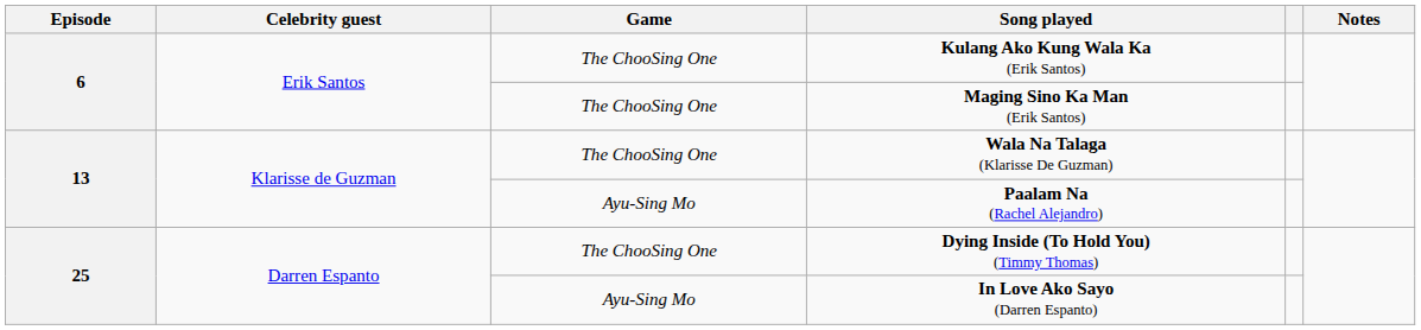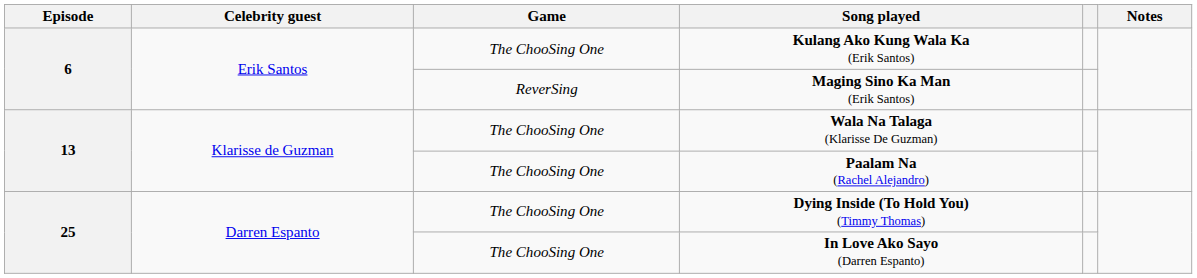 <table class="wikitable plainrowheaders collapsible" style="text-align:center;" font-size:80%;" width="100%">
 <tr>
 <th>Episode</th>
 <th>Celebrity guest</th>
 <th>Game</th>
 <th>Song played</th>
 <th></th>
 <th>Notes</th>
 </tr>
 <tr>
 <th rowspan="2">6</th>
 <td rowspan="2"><a href='#'>Erik Santos</a></td>
 <td><em>The ChooSing One</em></td>
 <td><strong>Kulang Ako Kung Wala Ka</strong><br><small>(Erik Santos)</small></td>
 <td></td>
 <td rowspan="2"></td>
 </tr>
 <tr>
-<td><em>The ChooSing One</em></td>
+<td><em>ReverSing</em></td>
 <td><strong>Maging Sino Ka Man</strong><br><small>(Erik Santos)</small></td>
 <td></td>
 </tr>
 <tr>
 <th rowspan="2">13</th>
 <td rowspan="2"><a href='#'>Klarisse de Guzman</a></td>
 <td><em>The ChooSing One</em></td>
 <td><strong>Wala Na Talaga</strong><br><small>(Klarisse De Guzman)</small></td>
 <td></td>
 <td rowspan="2"></td>
 </tr>
 <tr>
-<td><em>Ayu-Sing Mo</em></td>
+<td><em>The ChooSing One</em></td>
 <td><strong>Paalam Na</strong><br><small>(<a href='#'>Rachel Alejandro</a>)</small></td>
 <td></td>
 </tr>
 <tr>
 <th rowspan="2">25</th>
 <td rowspan="2"><a href='#'>Darren Espanto</a></td>
 <td><em>The ChooSing One</em></td>
 <td><strong>Dying Inside (To Hold You)</strong><br><small>(<a href='#'>Timmy Thomas</a>)</small></td>
 <td></td>
 <td rowspan="2"></td>
 </tr>
 <tr>
-<td><em>Ayu-Sing Mo</em></td>
+<td><em>The ChooSing One</em></td>
 <td><strong>In Love Ako Sayo</strong><br><small>(Darren Espanto)</small></td>
 <td></td>
 </tr>
 </table>
